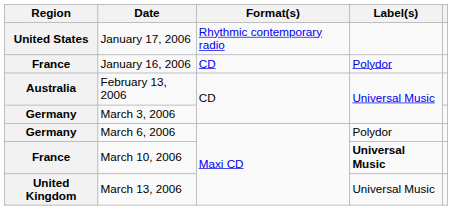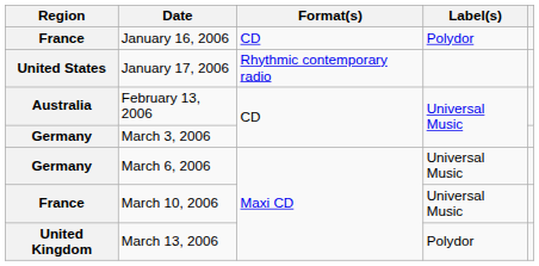 <table class="wikitable plainrowheaders">
 <tr>
 <th scope="col">Region</th>
 <th scope="col">Date</th>
 <th scope="col">Format(s)</th>
 <th scope="col">Label(s)</th>
 <th scope="col"></th>
 </tr>
 <tr>
+<th scope="row">France</th>
+<td>January 16, 2006</td>
+<td><a href='#'>CD</a></td>
+<td><a href='#'>Polydor</a></td>
+<td></td>
+</tr>
+<tr>
 <th scope="row">United States</th>
 <td>January 17, 2006</td>
 <td><a href='#'>Rhythmic contemporary radio</a></td>
 <td></td>
-<td></td>
-</tr>
-<tr>
-<th scope="row">France</th>
-<td>January 16, 2006</td>
-<td><a href='#'>CD</a></td>
-<td><a href='#'>Polydor</a></td>
 <td></td>
 </tr>
 <tr>
 <th scope="row">Australia</th>
 <td>February 13, 2006</td>
 <td rowspan="2">CD</td>
 <td rowspan="2"><a href='#'>Universal Music</a></td>
 <td></td>
 </tr>
 <tr>
 <th scope="row">Germany</th>
 <td>March 3, 2006</td>
 <td></td>
 </tr>
 <tr>
 <th scope="row">Germany</th>
 <td>March 6, 2006</td>
 <td rowspan="3"><a href='#'>Maxi CD</a></td>
-<td>Polydor</td>
+<td>Universal Music</td>
 <td></td>
 </tr>
 <tr>
 <th scope="row">France</th>
 <td>March 10, 2006</td>
-<td><strong>Universal Music</strong></td>
+<td>Universal Music</td>
 <td></td>
 </tr>
 <tr>
 <th scope="row">United Kingdom</th>
 <td>March 13, 2006</td>
-<td>Universal Music</td>
+<td>Polydor</td>
 <td></td>
 </tr>
 </table>
